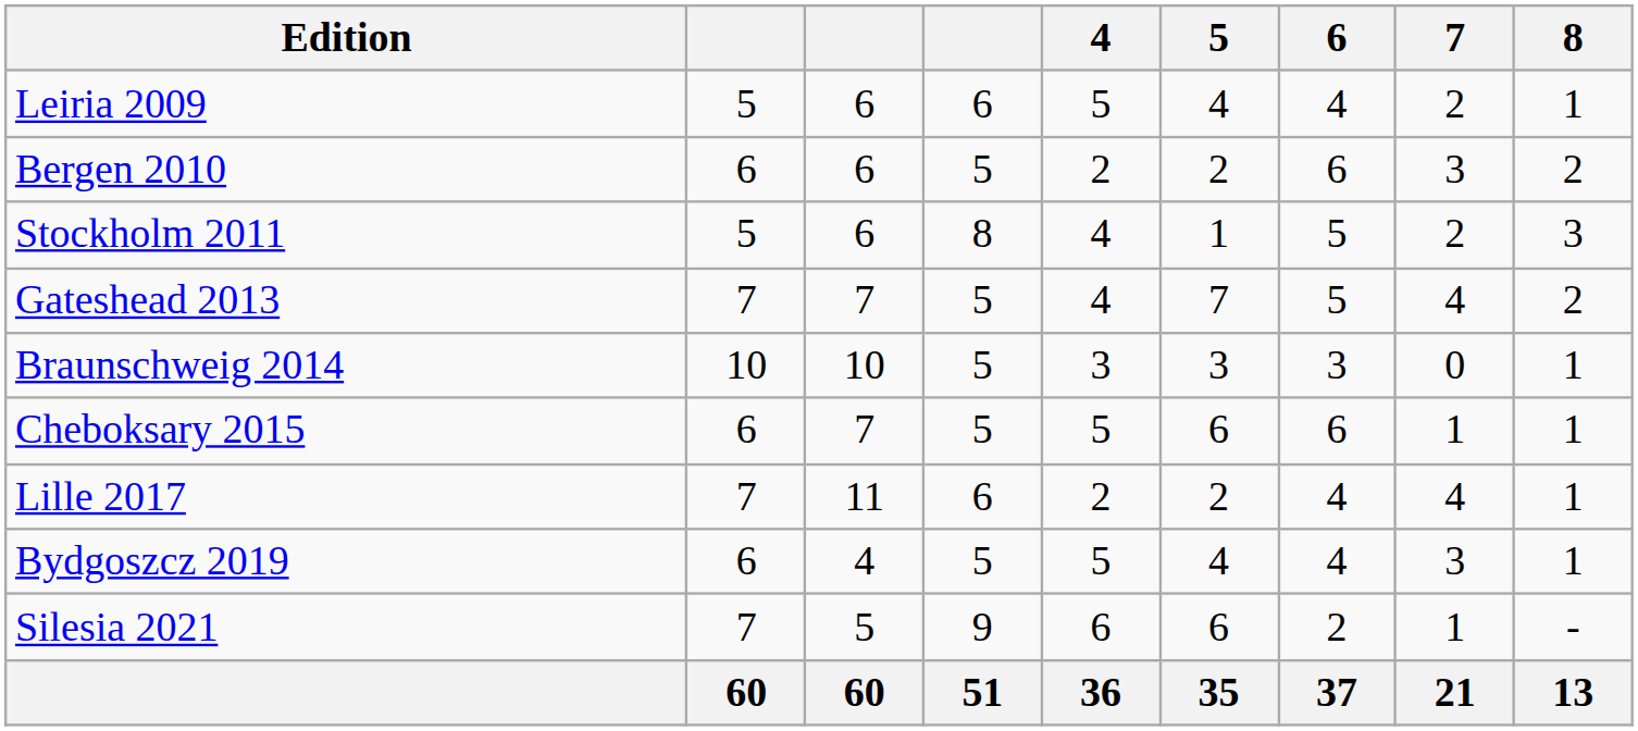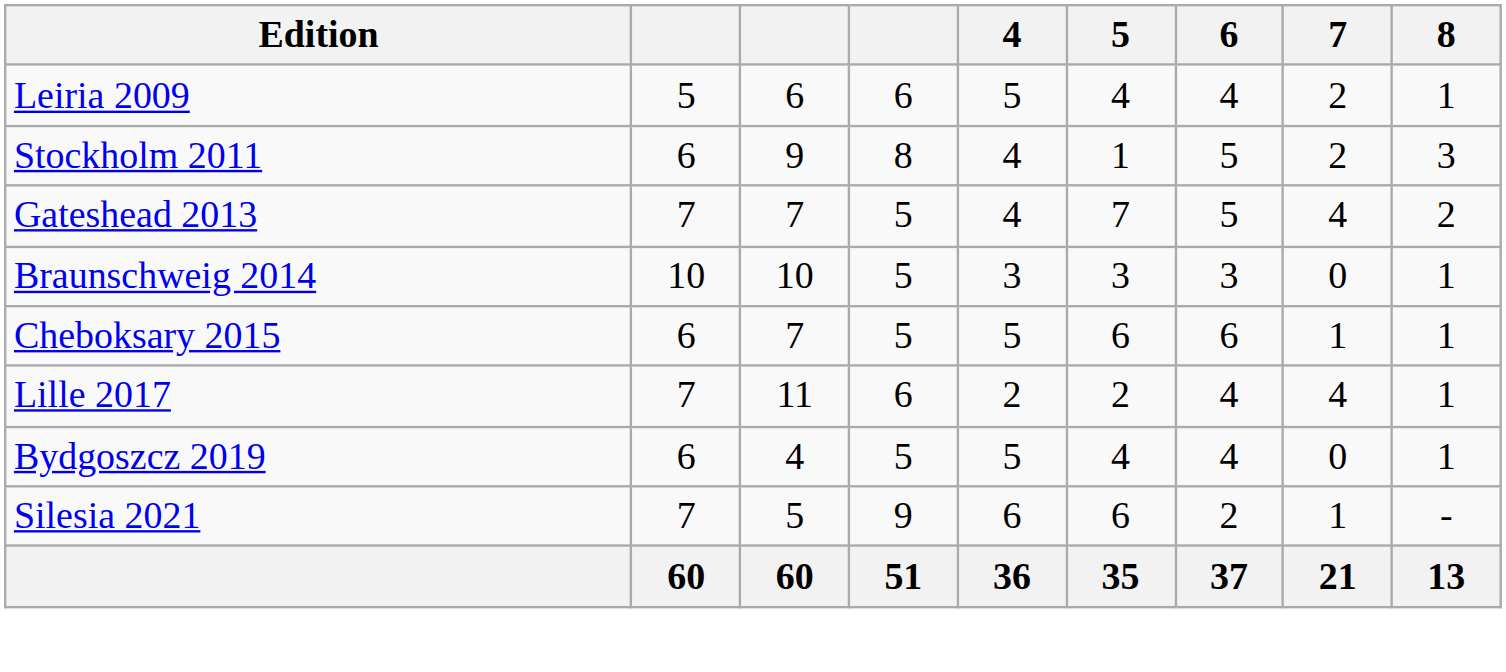 <table class="wikitable" width=50% style="font-size:100%; text-align:center;">
 <tr>
 <th>Edition</th>
 <th></th>
 <th></th>
 <th></th>
 <th>4</th>
 <th>5</th>
 <th>6</th>
 <th>7</th>
 <th>8</th>
 </tr>
 <tr>
 <td align=left> <a href='#'>Leiria 2009</a></td>
 <td>5</td>
 <td>6</td>
 <td>6</td>
 <td>5</td>
 <td>4</td>
 <td>4</td>
 <td>2</td>
 <td>1</td>
 </tr>
 <tr>
-<td align=left> <a href='#'>Bergen 2010</a></td>
+<td align=left> <a href='#'>Stockholm 2011</a></td>
 <td>6</td>
-<td>6</td>
-<td>5</td>
-<td>2</td>
-<td>2</td>
-<td>6</td>
-<td>3</td>
-<td>2</td>
-</tr>
-<tr>
-<td align=left> <a href='#'>Stockholm 2011</a></td>
-<td>5</td>
-<td>6</td>
+<td>9</td>
 <td>8</td>
 <td>4</td>
 <td>1</td>
 <td>5</td>
 <td>2</td>
 <td>3</td>
 </tr>
 <tr>
 <td align=left> <a href='#'>Gateshead 2013</a></td>
 <td>7</td>
 <td>7</td>
 <td>5</td>
 <td>4</td>
 <td>7</td>
 <td>5</td>
 <td>4</td>
 <td>2</td>
 </tr>
 <tr>
 <td align=left> <a href='#'>Braunschweig 2014</a></td>
 <td>10</td>
 <td>10</td>
 <td>5</td>
 <td>3</td>
 <td>3</td>
 <td>3</td>
 <td>0</td>
 <td>1</td>
 </tr>
 <tr>
 <td align=left> <a href='#'>Cheboksary 2015</a></td>
 <td>6</td>
 <td>7</td>
 <td>5</td>
 <td>5</td>
 <td>6</td>
 <td>6</td>
 <td>1</td>
 <td>1</td>
 </tr>
 <tr>
 <td align=left> <a href='#'>Lille 2017</a></td>
 <td>7</td>
 <td>11</td>
 <td>6</td>
 <td>2</td>
 <td>2</td>
 <td>4</td>
 <td>4</td>
 <td>1</td>
 </tr>
 <tr>
 <td align=left> <a href='#'>Bydgoszcz 2019</a></td>
 <td>6</td>
 <td>4</td>
 <td>5</td>
 <td>5</td>
 <td>4</td>
 <td>4</td>
-<td>3</td>
+<td>0</td>
 <td>1</td>
 </tr>
 <tr>
 <td align=left> <a href='#'>Silesia 2021</a></td>
 <td>7</td>
 <td>5</td>
 <td>9</td>
 <td>6</td>
 <td>6</td>
 <td>2</td>
 <td>1</td>
 <td>-</td>
 </tr>
 <tr>
 <th></th>
 <th>60</th>
 <th>60</th>
 <th>51</th>
 <th>36</th>
 <th>35</th>
 <th>37</th>
 <th>21</th>
 <th>13</th>
 </tr>
 </table>
